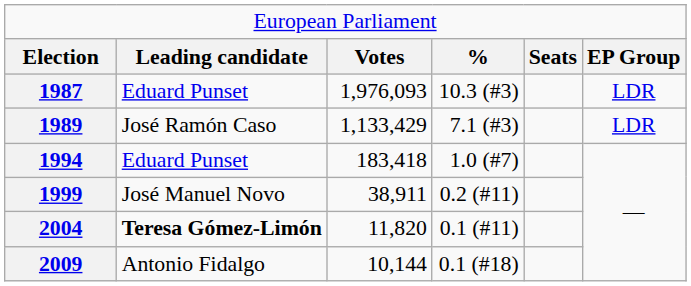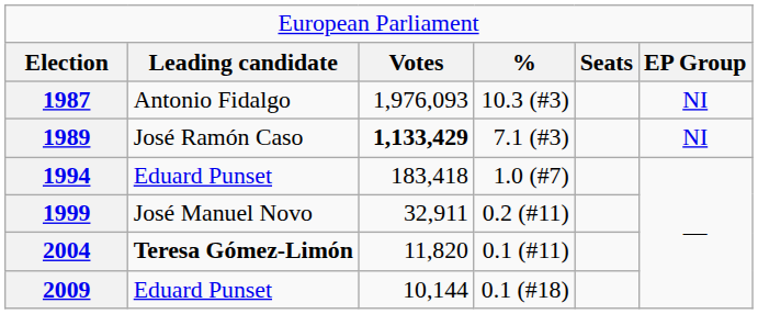 <table class="wikitable" style="text-align:right;">
 <tr>
 <td colspan="6" align="center"><a href='#'>European Parliament</a></td>
 </tr>
 <tr>
 <th style="width:75px;">Election</th>
 <th>Leading candidate</th>
 <th style="width:70px;">Votes</th>
 <th style="width:60px;">%</th>
 <th>Seats</th>
 <th>EP Group</th>
 </tr>
 <tr>
 <th><a href='#'>1987</a></th>
-<td style="text-align:left;"><a href='#'>Eduard Punset</a></td>
+<td style="text-align:left;">Antonio Fidalgo</td>
 <td>1,976,093</td>
 <td>10.3 (#3)</td>
 <td></td>
-<td style="text-align:center;"><a href='#'>LDR</a></td>
+<td style="text-align:center;"><a href='#'>NI</a></td>
 </tr>
 <tr>
 <th><a href='#'>1989</a></th>
 <td style="text-align:left;">José Ramón Caso</td>
-<td>1,133,429</td>
+<td><strong>1,133,429</strong></td>
 <td>7.1 (#3)</td>
 <td></td>
-<td style="text-align:center;"><a href='#'>LDR</a></td>
+<td style="text-align:center;"><a href='#'>NI</a></td>
 </tr>
 <tr>
 <th><a href='#'>1994</a></th>
 <td style="text-align:left;"><a href='#'>Eduard Punset</a></td>
 <td>183,418</td>
 <td>1.0 (#7)</td>
 <td></td>
 <td rowspan="4" style="text-align:center;">—</td>
 </tr>
 <tr>
 <th><a href='#'>1999</a></th>
 <td style="text-align:left;">José Manuel Novo</td>
-<td>38,911</td>
+<td>32,911</td>
 <td>0.2 (#11)</td>
 <td></td>
 </tr>
 <tr>
 <th><a href='#'>2004</a></th>
 <td style="text-align:left;"><strong>Teresa Gómez-Limón</strong></td>
 <td>11,820</td>
 <td>0.1 (#11)</td>
 <td></td>
 </tr>
 <tr>
 <th><a href='#'>2009</a></th>
-<td style="text-align:left;">Antonio Fidalgo</td>
+<td style="text-align:left;"><a href='#'>Eduard Punset</a></td>
 <td>10,144</td>
 <td>0.1 (#18)</td>
 <td></td>
 </tr>
 </table>
